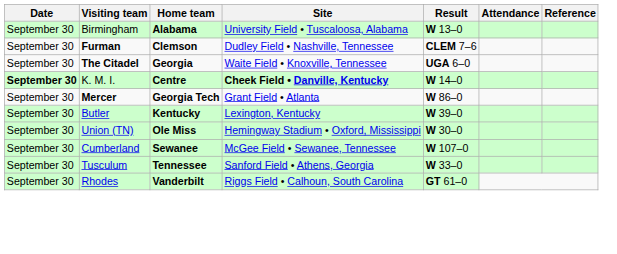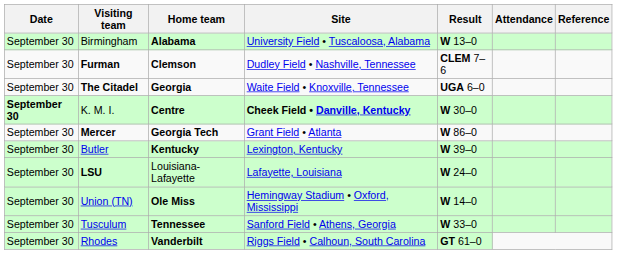 <table class="wikitable" style="font-size:95%;">
 <tr>
 <th>Date</th>
 <th>Visiting team</th>
 <th>Home team</th>
 <th>Site</th>
 <th>Result</th>
 <th>Attendance</th>
 <th class="unsortable">Reference</th>
 </tr>
 <tr bgcolor=ccffcc>
 <td>September 30</td>
 <td>Birmingham</td>
 <td><strong>Alabama</strong></td>
 <td><a href='#'>University Field</a> •  <a href='#'>Tuscaloosa, Alabama</a></td>
 <td><strong>W</strong> 13–0</td>
 <td></td>
 <td></td>
 </tr>
 <tr bgcolor=>
 <td>September 30</td>
 <td><strong>Furman</strong></td>
 <td><strong>Clemson</strong></td>
 <td><a href='#'>Dudley Field</a> • <a href='#'>Nashville, Tennessee</a></td>
 <td><strong>CLEM</strong> 7–6</td>
 <td></td>
 <td></td>
 </tr>
 <tr bgcolor=>
 <td>September 30</td>
 <td><strong>The Citadel</strong></td>
 <td><strong>Georgia</strong></td>
 <td><a href='#'>Waite Field</a> • <a href='#'>Knoxville, Tennessee</a></td>
 <td><strong>UGA</strong> 6–0</td>
 <td></td>
 <td></td>
 </tr>
 <tr bgcolor=ccffcc>
 <td><strong>September 30</strong></td>
 <td>K. M. I.</td>
 <td><strong>Centre</strong></td>
 <td><strong>Cheek Field • <a href='#'>Danville, Kentucky</a></strong></td>
-<td><strong>W</strong> 14–0</td>
+<td><strong>W</strong> 30–0</td>
 <td></td>
 <td></td>
 </tr>
 <tr bgcolor=>
 <td>September 30</td>
 <td><strong>Mercer</strong></td>
 <td><strong>Georgia Tech</strong></td>
 <td><a href='#'>Grant Field</a> •  <a href='#'>Atlanta</a></td>
 <td><strong>W</strong> 86–0</td>
 <td></td>
 <td></td>
 </tr>
 <tr bgcolor=ccffcc>
 <td>September 30</td>
 <td><a href='#'>Butler</a></td>
 <td><strong>Kentucky</strong></td>
 <td><a href='#'>Lexington, Kentucky</a></td>
 <td><strong>W</strong> 39–0</td>
 <td></td>
 <td></td>
 </tr>
 <tr bgcolor=ccffcc>
 <td>September 30</td>
-<td><a href='#'>Union (TN)</a></td>
-<td><strong>Ole Miss</strong></td>
-<td><a href='#'>Hemingway Stadium</a> • <a href='#'>Oxford, Mississippi</a></td>
-<td><strong>W</strong> 30–0</td>
+<td><strong>LSU</strong></td>
+<td>Louisiana-Lafayette</td>
+<td><a href='#'>Lafayette, Louisiana</a></td>
+<td><strong>W</strong> 24–0</td>
 <td></td>
 <td></td>
 </tr>
 <tr bgcolor=ccffcc>
 <td>September 30</td>
-<td><a href='#'>Cumberland</a></td>
-<td><strong>Sewanee</strong></td>
-<td><a href='#'>McGee Field</a> • <a href='#'>Sewanee, Tennessee</a></td>
-<td><strong>W</strong> 107–0</td>
+<td><a href='#'>Union (TN)</a></td>
+<td><strong>Ole Miss</strong></td>
+<td><a href='#'>Hemingway Stadium</a> • <a href='#'>Oxford, Mississippi</a></td>
+<td><strong>W</strong> 14–0</td>
 <td></td>
 <td></td>
 </tr>
 <tr bgcolor=ccffcc>
 <td>September 30</td>
 <td><a href='#'>Tusculum</a></td>
 <td><strong>Tennessee</strong></td>
 <td><a href='#'>Sanford Field</a> • <a href='#'>Athens, Georgia</a></td>
 <td><strong>W</strong> 33–0</td>
 <td></td>
 <td></td>
 </tr>
 <tr bgcolor=ccffcc>
 <td>September 30</td>
 <td><a href='#'>Rhodes</a></td>
 <td><strong>Vanderbilt</strong></td>
 <td><a href='#'>Riggs Field</a> •  <a href='#'>Calhoun, South Carolina</a></td>
 <td><strong>GT</strong> 61–0</td>
 </tr>
 </table>
